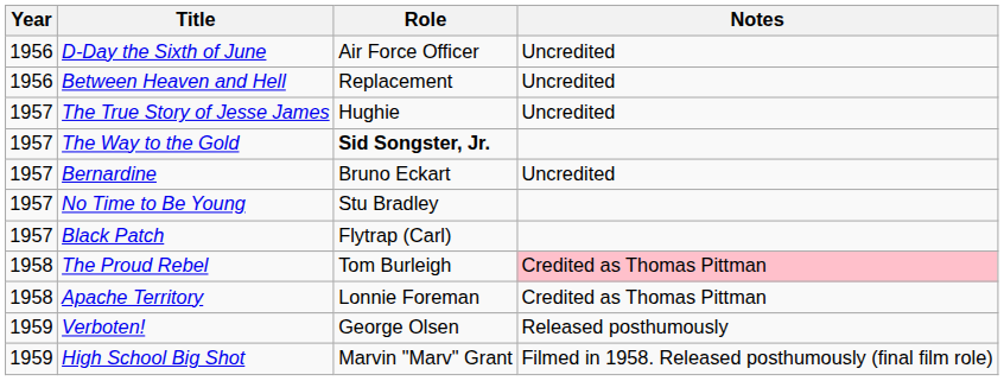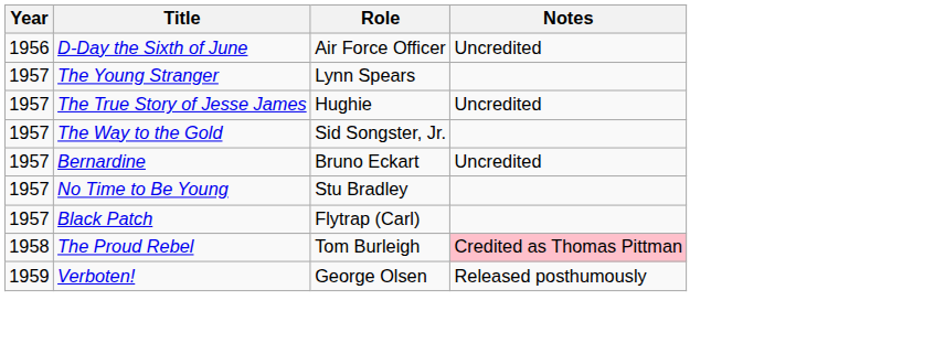 <table class="wikitable sortable">
 <tr>
 <th>Year</th>
 <th>Title</th>
 <th>Role</th>
 <th class="unsortable">Notes</th>
 </tr>
 <tr>
 <td>1956</td>
 <td><em><a href='#'>D-Day the Sixth of June</a></em></td>
 <td>Air Force Officer</td>
 <td>Uncredited</td>
 </tr>
 <tr>
-<td>1956</td>
-<td><em><a href='#'>Between Heaven and Hell</a></em></td>
-<td>Replacement</td>
-<td>Uncredited</td>
+<td>1957</td>
+<td><em><a href='#'>The Young Stranger</a></em></td>
+<td>Lynn Spears</td>
+<td></td>
 </tr>
 <tr>
 <td>1957</td>
 <td><em><a href='#'>The True Story of Jesse James</a></em></td>
 <td>Hughie</td>
 <td>Uncredited</td>
 </tr>
 <tr>
 <td>1957</td>
 <td><em><a href='#'>The Way to the Gold</a></em></td>
-<td><strong>Sid Songster, Jr.</strong></td>
+<td>Sid Songster, Jr.</td>
 <td></td>
 </tr>
 <tr>
 <td>1957</td>
 <td><em><a href='#'>Bernardine</a></em></td>
 <td>Bruno Eckart</td>
 <td>Uncredited</td>
 </tr>
 <tr>
 <td>1957</td>
 <td><em><a href='#'>No Time to Be Young</a></em></td>
 <td>Stu Bradley</td>
 <td></td>
 </tr>
 <tr>
 <td>1957</td>
 <td><em><a href='#'>Black Patch</a></em></td>
 <td>Flytrap (Carl)</td>
 <td></td>
 </tr>
 <tr>
 <td>1958</td>
 <td><em><a href='#'>The Proud Rebel</a></em></td>
 <td>Tom Burleigh</td>
 <td style="background: pink;">Credited as Thomas Pittman</td>
 </tr>
 <tr>
-<td>1958</td>
-<td><em><a href='#'>Apache Territory</a></em></td>
-<td>Lonnie Foreman</td>
-<td>Credited as Thomas Pittman</td>
-</tr>
-<tr>
 <td>1959</td>
 <td><em><a href='#'>Verboten!</a></em></td>
 <td>George Olsen</td>
 <td>Released posthumously</td>
 </tr>
-<tr>
-<td>1959</td>
-<td><em><a href='#'>High School Big Shot</a></em></td>
-<td>Marvin "Marv" Grant</td>
-<td>Filmed in 1958. Released posthumously (final film role)</td>
-</tr>
 </table>
